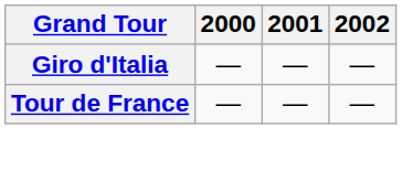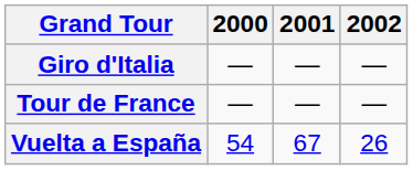 <table class="wikitable plainrowheaders">
 <tr>
 <th scope="col"><a href='#'>Grand Tour</a></th>
 <th scope="col">2000</th>
 <th scope="col">2001</th>
 <th scope="col">2002</th>
 </tr>
 <tr style="text-align:center;">
 <th scope="row"> <a href='#'>Giro d'Italia</a></th>
 <td>—</td>
 <td>—</td>
 <td>—</td>
 </tr>
 <tr style="text-align:center;">
 <th scope="row"> <a href='#'>Tour de France</a></th>
 <td>—</td>
 <td>—</td>
 <td>—</td>
 </tr>
+<tr style="text-align:center;">
+<th scope="row"> <a href='#'>Vuelta a España</a></th>
+<td style="text-align:center;"><a href='#'>54</a></td>
+<td style="text-align:center;"><a href='#'>67</a></td>
+<td style="text-align:center;"><a href='#'>26</a></td>
+</tr>
 </table>
